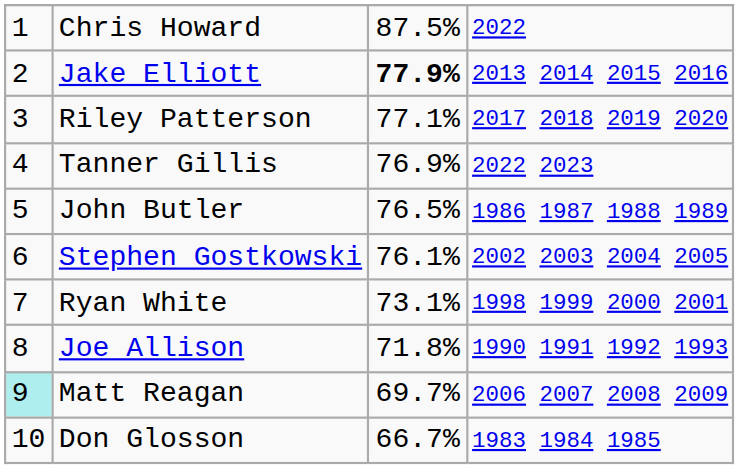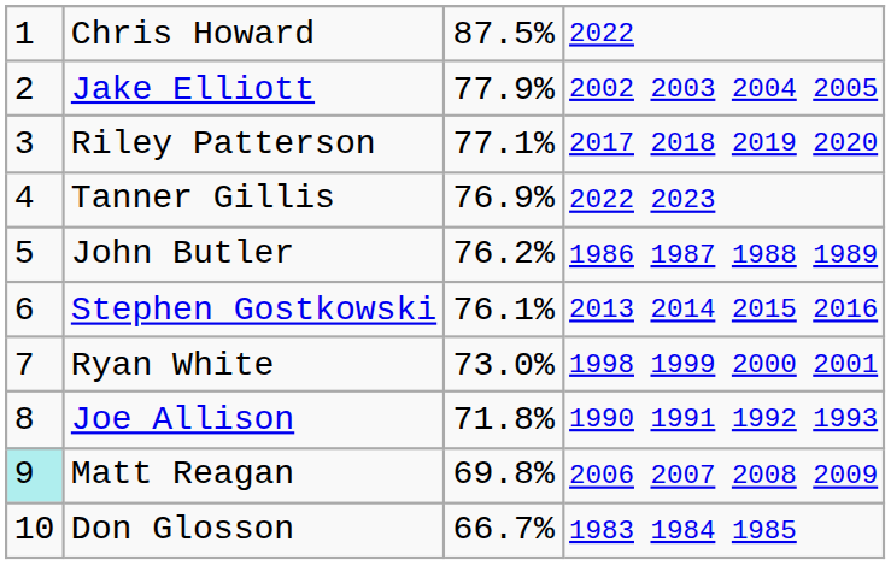 <table class="wikitable">
 <tr>
 </tr>
 <tr>
 <td>1</td>
 <td>Chris Howard</td>
 <td><abbr>87.5%</abbr></td>
 <td style="font-size:80%;"><a href='#'>2022</a></td>
 </tr>
 <tr>
 <td>2</td>
 <td><a href='#'>Jake Elliott</a></td>
-<td><strong><abbr>77.9%</abbr></strong></td>
-<td style="font-size:80%;"><a href='#'>2013</a> <a href='#'>2014</a> <a href='#'>2015</a> <a href='#'>2016</a></td>
+<td><abbr>77.9%</abbr></td>
+<td style="font-size:80%;"><a href='#'>2002</a> <a href='#'>2003</a> <a href='#'>2004</a> <a href='#'>2005</a></td>
 </tr>
 <tr>
 <td>3</td>
 <td>Riley Patterson</td>
 <td><abbr>77.1%</abbr></td>
 <td style="font-size:80%;"><a href='#'>2017</a> <a href='#'>2018</a> <a href='#'>2019</a> <a href='#'>2020</a></td>
 </tr>
 <tr>
 <td>4</td>
 <td>Tanner Gillis</td>
 <td><abbr>76.9%</abbr></td>
 <td style="font-size:80%;"><a href='#'>2022</a> <a href='#'>2023</a></td>
 </tr>
 <tr>
 <td>5</td>
 <td>John Butler</td>
-<td><abbr>76.5%</abbr></td>
+<td><abbr>76.2%</abbr></td>
 <td style="font-size:80%;"><a href='#'>1986</a> <a href='#'>1987</a> <a href='#'>1988</a> <a href='#'>1989</a></td>
 </tr>
 <tr>
 <td>6</td>
 <td><a href='#'>Stephen Gostkowski</a></td>
 <td><abbr>76.1%</abbr></td>
-<td style="font-size:80%;"><a href='#'>2002</a> <a href='#'>2003</a> <a href='#'>2004</a> <a href='#'>2005</a></td>
+<td style="font-size:80%;"><a href='#'>2013</a> <a href='#'>2014</a> <a href='#'>2015</a> <a href='#'>2016</a></td>
 </tr>
 <tr>
 <td>7</td>
 <td>Ryan White</td>
-<td><abbr>73.1%</abbr></td>
+<td><abbr>73.0%</abbr></td>
 <td style="font-size:80%;"><a href='#'>1998</a> <a href='#'>1999</a> <a href='#'>2000</a> <a href='#'>2001</a></td>
 </tr>
 <tr>
 <td>8</td>
 <td><a href='#'>Joe Allison</a></td>
 <td><abbr>71.8%</abbr></td>
 <td style="font-size:80%;"><a href='#'>1990</a> <a href='#'>1991</a> <a href='#'>1992</a> <a href='#'>1993</a></td>
 </tr>
 <tr>
 <td style="background: paleturquoise;">9</td>
 <td>Matt Reagan</td>
-<td><abbr>69.7%</abbr></td>
+<td><abbr>69.8%</abbr></td>
 <td style="font-size:80%;"><a href='#'>2006</a> <a href='#'>2007</a> <a href='#'>2008</a> <a href='#'>2009</a></td>
 </tr>
 <tr>
 <td>10</td>
 <td>Don Glosson</td>
 <td><abbr>66.7%</abbr></td>
 <td style="font-size:80%;"><a href='#'>1983</a> <a href='#'>1984</a> <a href='#'>1985</a><br></td>
 </tr>
 </table>
